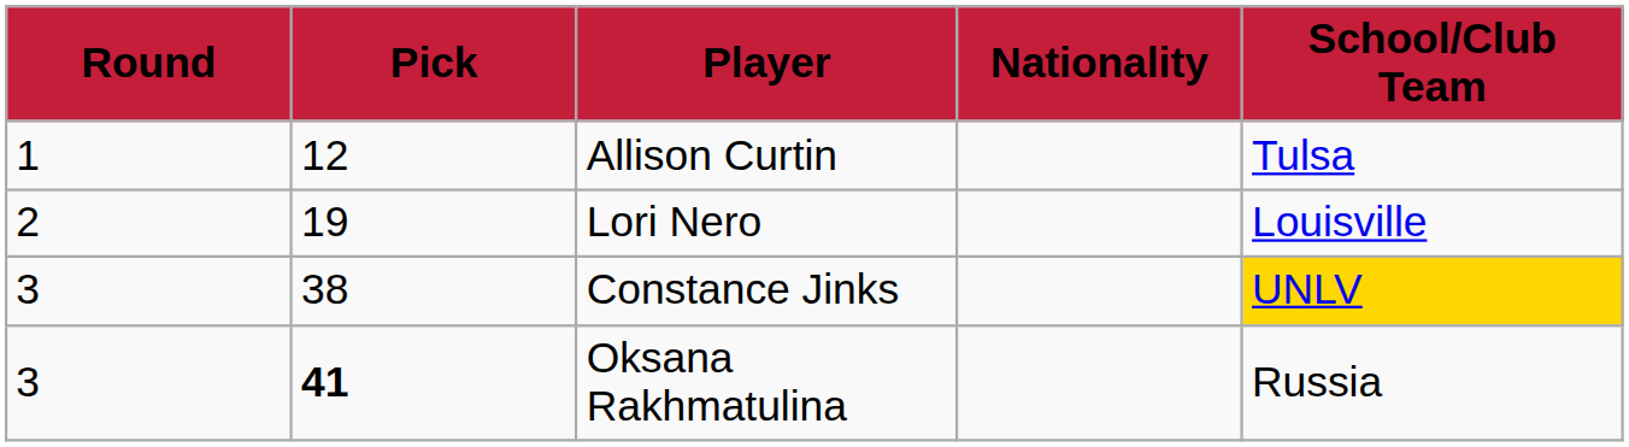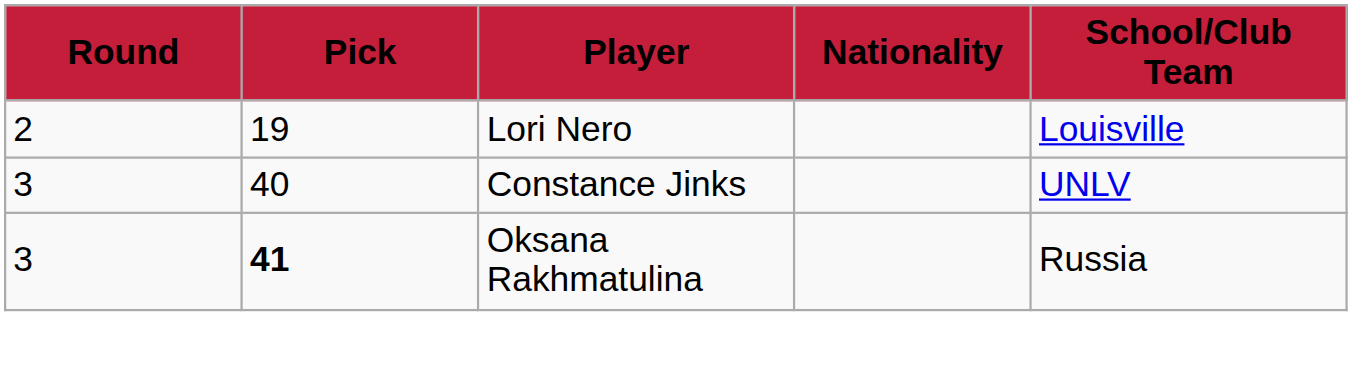 <table class="wikitable sortable sortable">
 <tr>
 <th style="background:#c41e3a; width:15%;">Round</th>
 <th style="background:#c41e3a; width:15%;">Pick</th>
 <th style="background:#c41e3a; width:20%;">Player</th>
 <th style="background:#c41e3a; width:15%;">Nationality</th>
 <th style="background:#c41e3a; width:20%;">School/Club Team</th>
-</tr>
-<tr>
-<td>1</td>
-<td>12</td>
-<td>Allison Curtin</td>
-<td></td>
-<td><a href='#'>Tulsa</a></td>
 </tr>
 <tr>
 <td>2</td>
 <td>19</td>
 <td>Lori Nero</td>
 <td></td>
 <td><a href='#'>Louisville</a></td>
 </tr>
 <tr>
 <td>3</td>
-<td>38</td>
+<td>40</td>
 <td>Constance Jinks</td>
 <td></td>
-<td style="background: gold;"><a href='#'>UNLV</a></td>
+<td><a href='#'>UNLV</a></td>
 </tr>
 <tr>
 <td>3</td>
 <td><strong>41</strong></td>
 <td>Oksana Rakhmatulina</td>
 <td></td>
 <td>Russia</td>
 </tr>
 </table>
